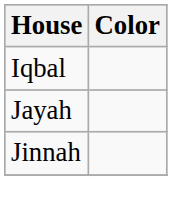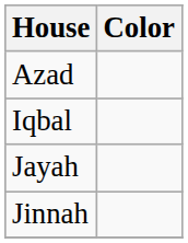 <table class="wikitable">
 <tr>
 <th>House</th>
 <th>Color</th>
+</tr>
+<tr>
+<td>Azad</td>
+<td></td>
 </tr>
 <tr>
 <td>Iqbal</td>
 <td></td>
 </tr>
 <tr>
 <td>Jayah</td>
 <td></td>
 </tr>
 <tr>
 <td>Jinnah</td>
 <td></td>
 </tr>
 <tr>
 </tr>
 </table>
